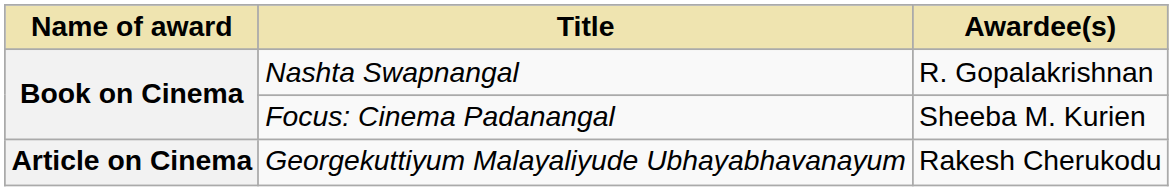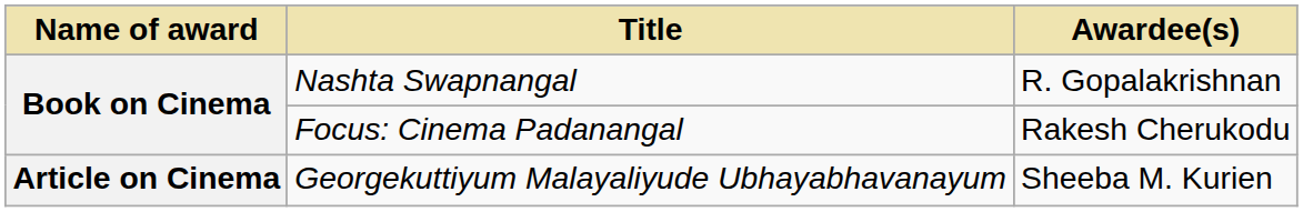 <table class="wikitable plainrowheaders">
 <tr>
 <th style="background-color:#EFE4B0">Name of award</th>
 <th style="background-color:#EFE4B0">Title</th>
 <th style="background-color:#EFE4B0">Awardee(s)</th>
 </tr>
 <tr>
 <th scope="row" rowspan="2">Book on Cinema</th>
 <td><em>Nashta Swapnangal</em></td>
 <td>R. Gopalakrishnan</td>
 </tr>
 <tr>
 <td><em>Focus: Cinema Padanangal</em></td>
-<td>Sheeba M. Kurien</td>
+<td>Rakesh Cherukodu</td>
 </tr>
 <tr>
 <th scope="row">Article on Cinema</th>
 <td><em>Georgekuttiyum Malayaliyude Ubhayabhavanayum</em></td>
-<td>Rakesh Cherukodu</td>
+<td>Sheeba M. Kurien</td>
 </tr>
 </table>
